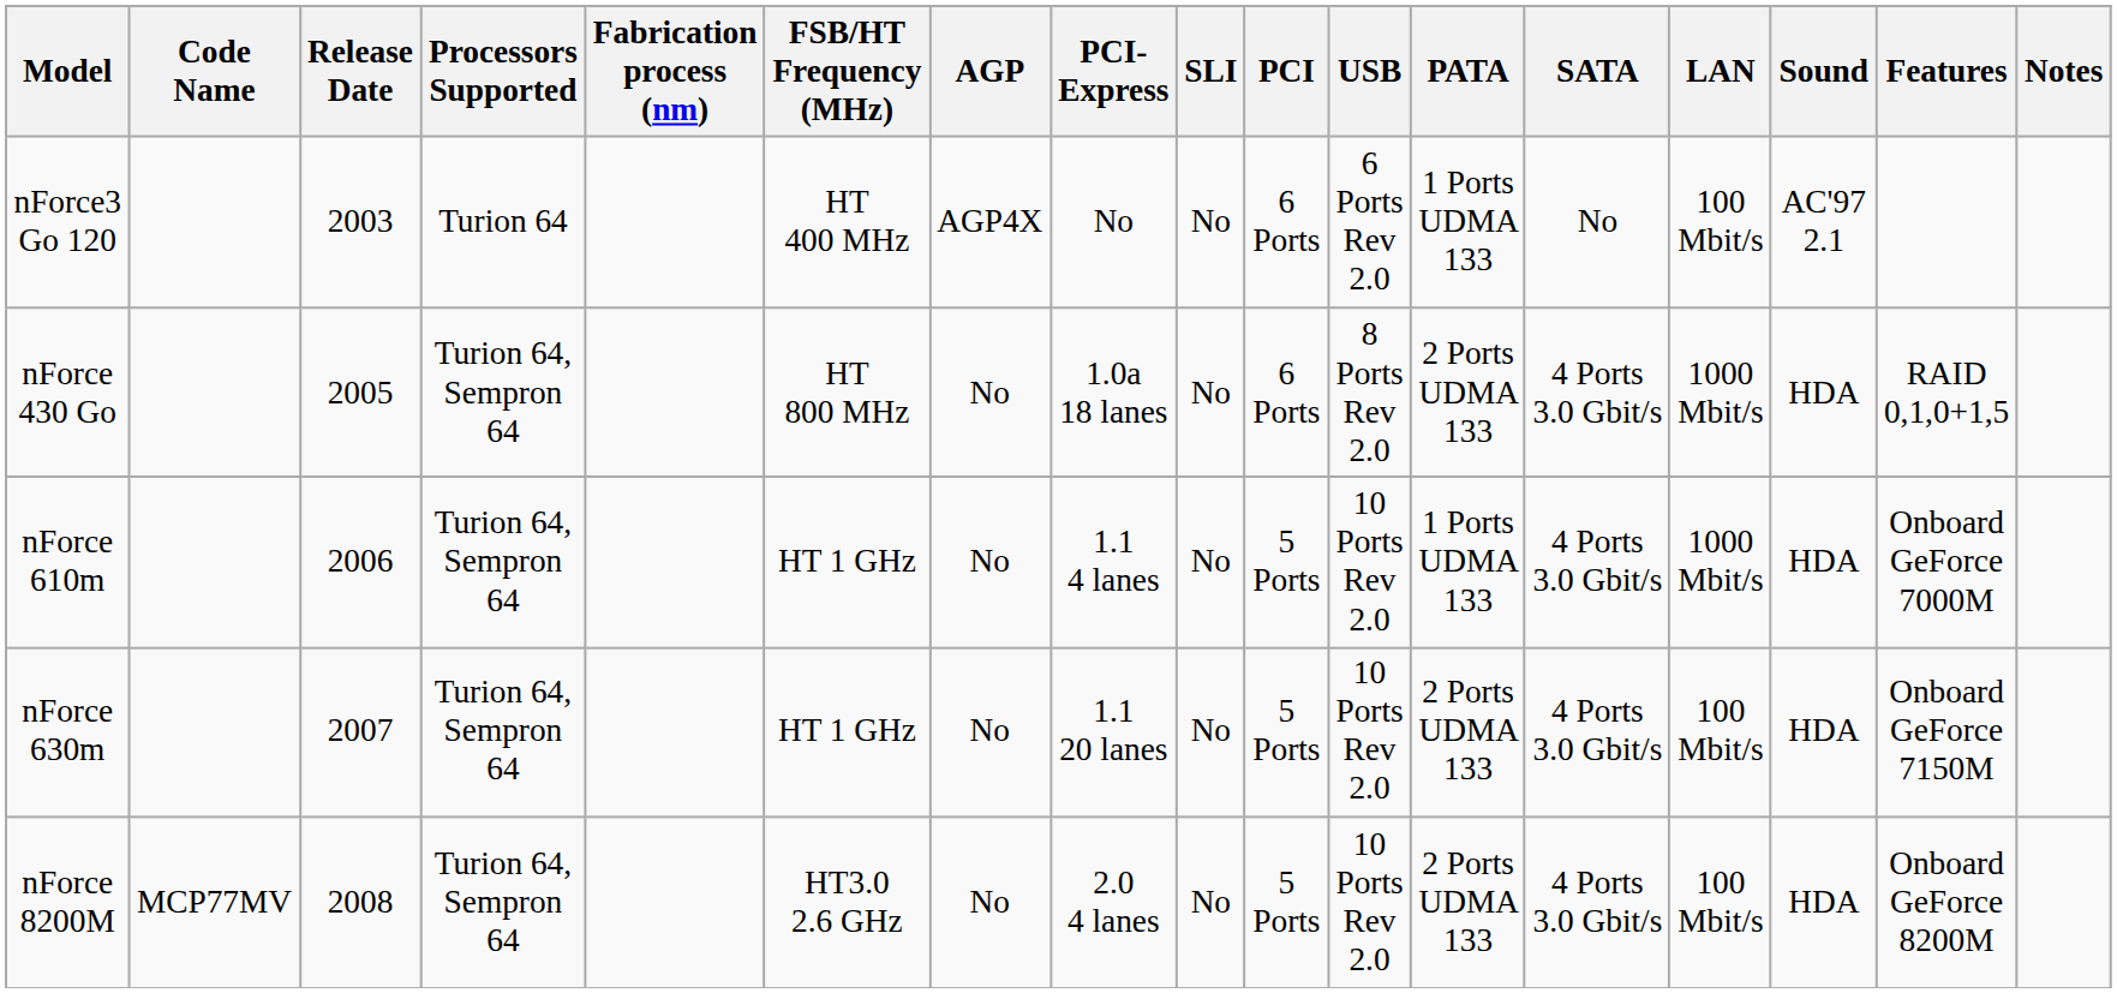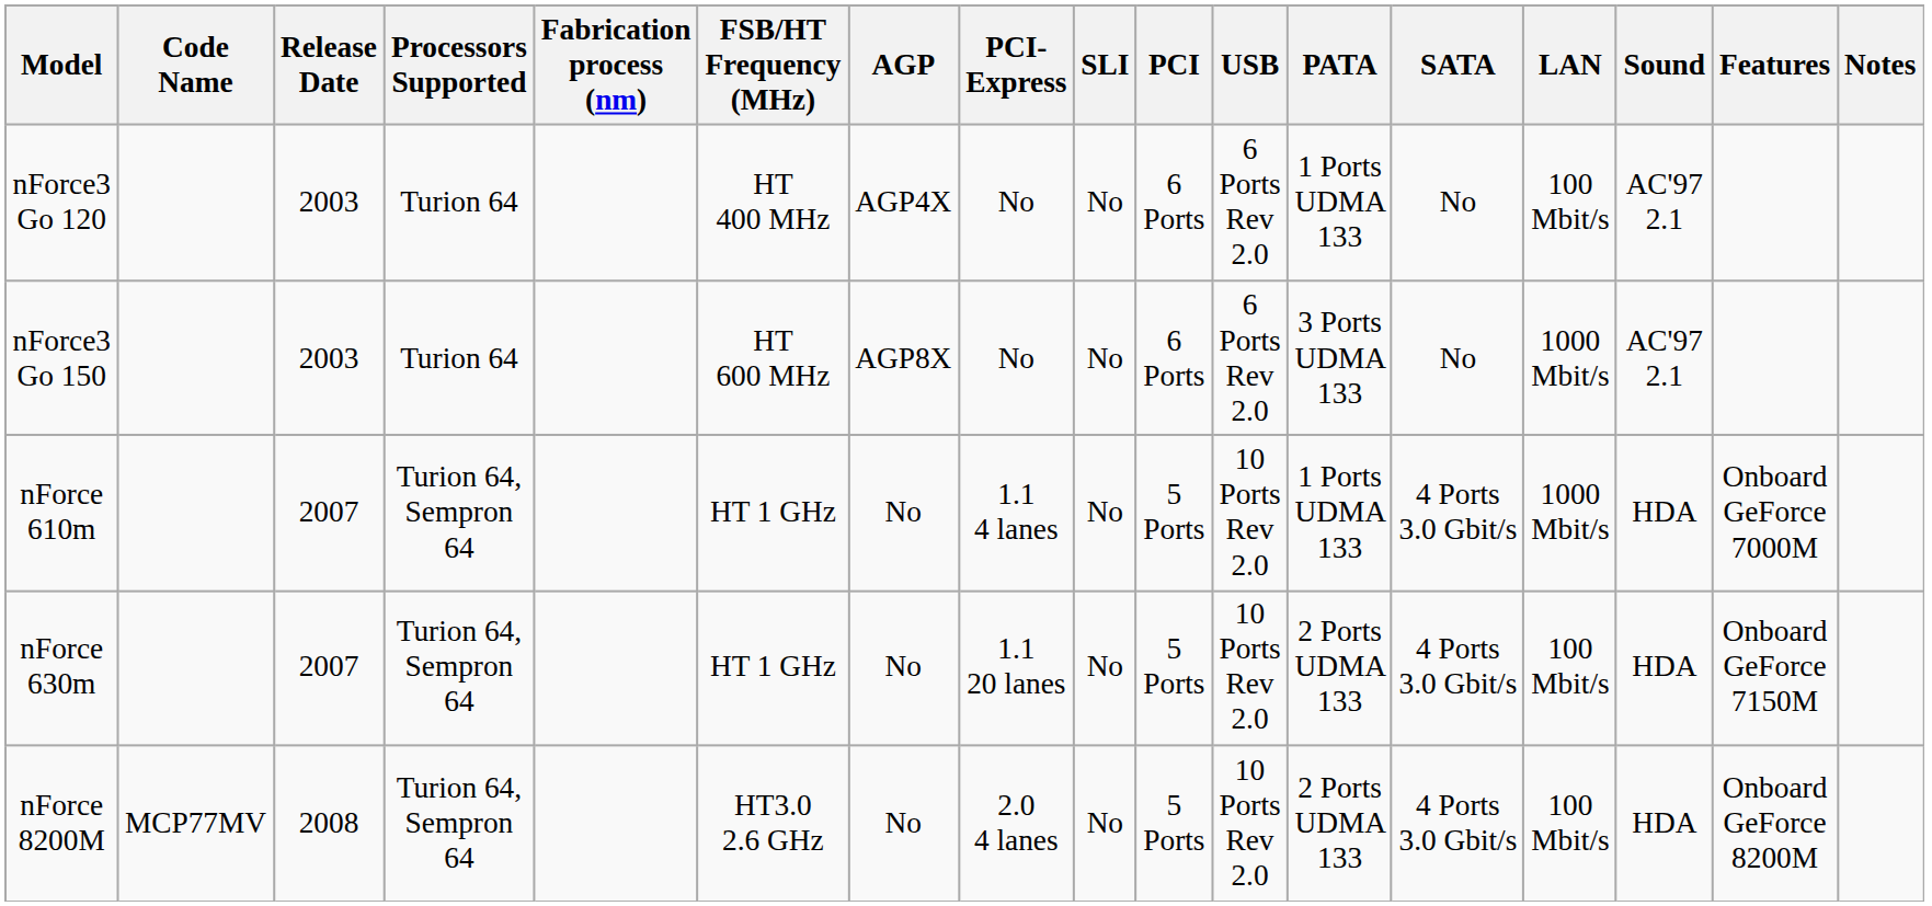 <table class="wikitable" style="font-size: 85%; text-align: center; width: auto;">
 <tr>
 <th>Model</th>
 <th>Code Name</th>
 <th>Release Date</th>
 <th>Processors Supported</th>
 <th>Fabrication<br>process (<a href='#'>nm</a>)</th>
 <th>FSB/HT<br>Frequency (MHz)</th>
 <th>AGP</th>
 <th>PCI-Express</th>
 <th>SLI</th>
 <th>PCI</th>
 <th>USB</th>
 <th>PATA</th>
 <th>SATA</th>
 <th>LAN</th>
 <th>Sound</th>
 <th>Features</th>
 <th>Notes</th>
 </tr>
 <tr>
 <td>nForce3 Go 120</td>
 <td></td>
 <td>2003</td>
 <td>Turion 64</td>
 <td></td>
 <td>HT 400 MHz</td>
 <td>AGP4X</td>
 <td>No</td>
 <td>No</td>
 <td>6 Ports</td>
 <td>6 Ports Rev 2.0</td>
 <td>1 Ports UDMA 133</td>
 <td>No</td>
 <td>100 Mbit/s</td>
 <td>AC'97 2.1</td>
 <td></td>
 <td></td>
 </tr>
 <tr>
-<td>nForce 430 Go</td>
+<td>nForce3 Go 150</td>
 <td></td>
-<td>2005</td>
-<td>Turion 64, Sempron 64</td>
+<td>2003</td>
+<td>Turion 64</td>
 <td></td>
-<td>HT 800 MHz</td>
+<td>HT 600 MHz</td>
+<td>AGP8X</td>
 <td>No</td>
-<td>1.0a<br>18 lanes</td>
 <td>No</td>
 <td>6 Ports</td>
-<td>8 Ports Rev 2.0</td>
-<td>2 Ports UDMA 133</td>
-<td>4 Ports 3.0 Gbit/s</td>
+<td>6 Ports Rev 2.0</td>
+<td>3 Ports UDMA 133</td>
+<td>No</td>
 <td>1000 Mbit/s</td>
-<td>HDA</td>
-<td>RAID 0,1,0+1,5</td>
+<td>AC'97 2.1</td>
+<td></td>
 <td></td>
 </tr>
 <tr>
 <td>nForce 610m</td>
 <td></td>
-<td>2006</td>
+<td>2007</td>
 <td>Turion 64, Sempron 64</td>
 <td></td>
 <td>HT 1 GHz</td>
 <td>No</td>
 <td>1.1<br>4 lanes</td>
 <td>No</td>
 <td>5 Ports</td>
 <td>10 Ports Rev 2.0</td>
 <td>1 Ports UDMA 133</td>
 <td>4 Ports 3.0 Gbit/s</td>
 <td>1000 Mbit/s</td>
 <td>HDA</td>
 <td>Onboard GeForce 7000M</td>
 <td></td>
 </tr>
 <tr>
 <td>nForce 630m</td>
 <td></td>
 <td>2007</td>
 <td>Turion 64, Sempron 64</td>
 <td></td>
 <td>HT 1 GHz</td>
 <td>No</td>
 <td>1.1<br>20 lanes</td>
 <td>No</td>
 <td>5 Ports</td>
 <td>10 Ports Rev 2.0</td>
 <td>2 Ports UDMA 133</td>
 <td>4 Ports 3.0 Gbit/s</td>
 <td>100 Mbit/s</td>
 <td>HDA</td>
 <td>Onboard GeForce 7150M</td>
 <td></td>
 </tr>
 <tr>
 <td>nForce 8200M</td>
 <td>MCP77MV</td>
 <td>2008</td>
 <td>Turion 64, Sempron 64</td>
 <td></td>
 <td>HT3.0 2.6 GHz</td>
 <td>No</td>
 <td>2.0<br>4 lanes</td>
 <td>No</td>
 <td>5 Ports</td>
 <td>10 Ports Rev 2.0</td>
 <td>2 Ports UDMA 133</td>
 <td>4 Ports 3.0 Gbit/s</td>
 <td>100 Mbit/s</td>
 <td>HDA</td>
 <td>Onboard GeForce 8200M</td>
 <td></td>
 </tr>
 </table>
